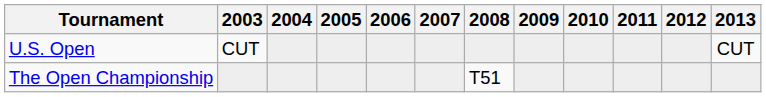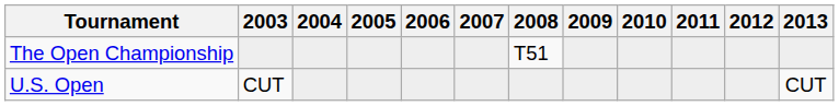 <table class="wikitable" style="font-size:95%;">
 <tr>
 <th>Tournament</th>
 <th>2003</th>
 <th>2004</th>
 <th>2005</th>
 <th>2006</th>
 <th>2007</th>
 <th>2008</th>
 <th>2009</th>
 <th>2010</th>
 <th>2011</th>
 <th>2012</th>
 <th>2013</th>
 </tr>
 <tr>
+<td><a href='#'>The Open Championship</a></td>
+<td style="background:#eeeeee;"></td>
+<td style="background:#eeeeee;"></td>
+<td style="background:#eeeeee;"></td>
+<td style="background:#eeeeee;"></td>
+<td style="background:#eeeeee;"></td>
+<td>T51</td>
+<td style="background:#eeeeee;"></td>
+<td style="background:#eeeeee;"></td>
+<td style="background:#eeeeee;"></td>
+<td style="background:#eeeeee;"></td>
+<td style="background:#eeeeee;"></td>
+</tr>
+<tr>
 <td><a href='#'>U.S. Open</a></td>
 <td>CUT</td>
 <td style="background:#eeeeee;"></td>
 <td style="background:#eeeeee;"></td>
 <td style="background:#eeeeee;"></td>
 <td style="background:#eeeeee;"></td>
 <td style="background:#eeeeee;"></td>
 <td style="background:#eeeeee;"></td>
 <td style="background:#eeeeee;"></td>
 <td style="background:#eeeeee;"></td>
 <td style="background:#eeeeee;"></td>
 <td align="center">CUT</td>
 </tr>
-<tr>
-<td><a href='#'>The Open Championship</a></td>
-<td style="background:#eeeeee;"></td>
-<td style="background:#eeeeee;"></td>
-<td style="background:#eeeeee;"></td>
-<td style="background:#eeeeee;"></td>
-<td style="background:#eeeeee;"></td>
-<td>T51</td>
-<td style="background:#eeeeee;"></td>
-<td style="background:#eeeeee;"></td>
-<td style="background:#eeeeee;"></td>
-<td style="background:#eeeeee;"></td>
-<td style="background:#eeeeee;"></td>
-</tr>
 </table>
